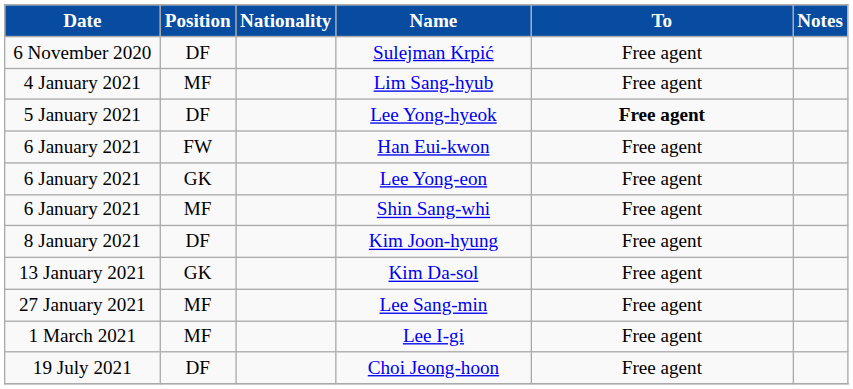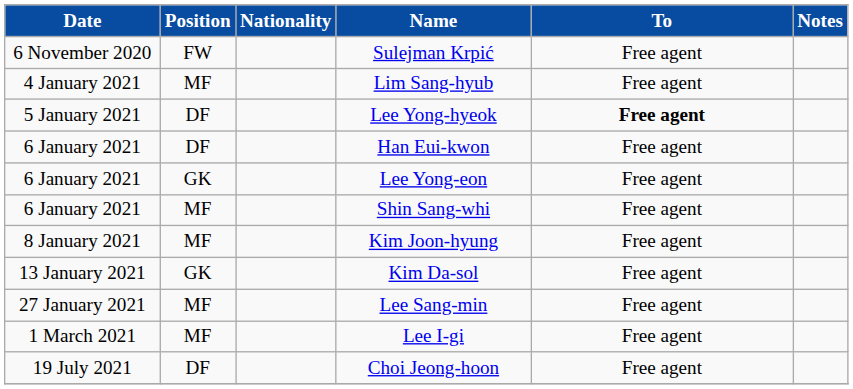 <table class="wikitable" style="text-align:center; font-size:90%; ">
 <tr>
 <th style="background:#074CA1; color:#FFFFFF; width:110px;">Date</th>
 <th style="background:#074CA1; color:#FFFFFF; width:50px;">Position</th>
 <th style="background:#074CA1; color:#FFFFFF; width:50px;">Nationality</th>
 <th style="background:#074CA1; color:#FFFFFF; width:140px;">Name</th>
 <th style="background:#074CA1; color:#FFFFFF; width:190px;">To</th>
 <th style="background:#074CA1; color:#FFFFFF; width:30px;">Notes</th>
 </tr>
 <tr>
 <td>6 November 2020</td>
-<td>DF</td>
+<td>FW</td>
 <td></td>
 <td><a href='#'>Sulejman Krpić</a></td>
 <td>Free agent</td>
 <td></td>
 </tr>
 <tr>
 <td>4 January 2021</td>
 <td>MF</td>
 <td></td>
 <td><a href='#'>Lim Sang-hyub</a></td>
 <td>Free agent</td>
 <td></td>
 </tr>
 <tr>
 <td>5 January 2021</td>
 <td>DF</td>
 <td></td>
 <td><a href='#'>Lee Yong-hyeok</a></td>
 <td><strong>Free agent</strong></td>
 <td></td>
 </tr>
 <tr>
 <td>6 January 2021</td>
-<td>FW</td>
+<td>DF</td>
 <td></td>
 <td><a href='#'>Han Eui-kwon</a></td>
 <td>Free agent</td>
 <td></td>
 </tr>
 <tr>
 <td>6 January 2021</td>
 <td>GK</td>
 <td></td>
 <td><a href='#'>Lee Yong-eon</a></td>
 <td>Free agent</td>
 <td></td>
 </tr>
 <tr>
 <td>6 January 2021</td>
 <td>MF</td>
 <td></td>
 <td><a href='#'>Shin Sang-whi</a></td>
 <td>Free agent</td>
 <td></td>
 </tr>
 <tr>
 <td>8 January 2021</td>
-<td>DF</td>
+<td>MF</td>
 <td></td>
 <td><a href='#'>Kim Joon-hyung</a></td>
 <td>Free agent</td>
 <td></td>
 </tr>
 <tr>
 <td>13 January 2021</td>
 <td>GK</td>
 <td></td>
 <td><a href='#'>Kim Da-sol</a></td>
 <td>Free agent</td>
 <td></td>
 </tr>
 <tr>
 <td>27 January 2021</td>
 <td>MF</td>
 <td></td>
 <td><a href='#'>Lee Sang-min</a></td>
 <td>Free agent</td>
 <td></td>
 </tr>
 <tr>
 <td>1 March 2021</td>
 <td>MF</td>
 <td></td>
 <td><a href='#'>Lee I-gi</a></td>
 <td>Free agent</td>
 <td></td>
 </tr>
 <tr>
 <td>19 July 2021</td>
 <td>DF</td>
 <td></td>
 <td><a href='#'>Choi Jeong-hoon</a></td>
 <td>Free agent</td>
 <td></td>
 </tr>
 <tr>
 </tr>
 </table>
